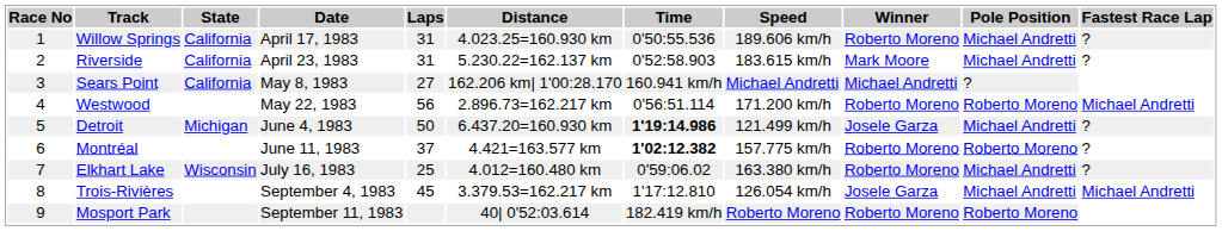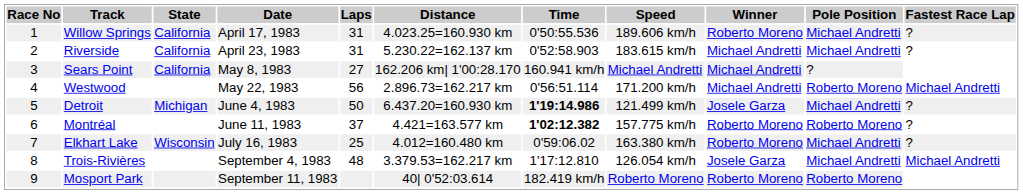 <table border="0" style="border: 1px solid #999; background-color:#FFFFFF; text-align:center">
 <tr align="center" style="background:#CCCCCC;">
 <th>Race No</th>
 <th>Track</th>
 <th>State</th>
 <th>Date</th>
 <th>Laps</th>
 <th>Distance</th>
 <th>Time</th>
 <th>Speed</th>
 <th>Winner</th>
 <th>Pole Position</th>
 <th>Fastest Race Lap</th>
 </tr>
 <tr style="background:#EFEFEF;">
 <td>1</td>
 <td align="left"><a href='#'>Willow Springs</a></td>
 <td align="left"><a href='#'>California</a></td>
 <td align="left">April 17, 1983</td>
 <td>31</td>
 <td>4.023.25=160.930 km</td>
 <td>0'50:55.536</td>
 <td>189.606 km/h</td>
 <td align="left"><a href='#'>Roberto Moreno</a></td>
 <td align="left"><a href='#'>Michael Andretti</a></td>
 <td align="left">?</td>
 </tr>
 <tr>
 <td>2</td>
 <td align="left"><a href='#'>Riverside</a></td>
 <td align="left"><a href='#'>California</a></td>
 <td align="left">April 23, 1983</td>
 <td>31</td>
 <td>5.230.22=162.137 km</td>
 <td>0'52:58.903</td>
 <td>183.615 km/h</td>
-<td align="left"><a href='#'>Mark Moore</a></td>
+<td align="left"><a href='#'>Michael Andretti</a></td>
 <td align="left"><a href='#'>Michael Andretti</a></td>
 <td align="left">?</td>
 </tr>
 <tr style="background:#EFEFEF;">
 <td>3</td>
 <td align="left"><a href='#'>Sears Point</a></td>
 <td align="left"><a href='#'>California</a></td>
 <td align="left">May 8, 1983</td>
 <td>27</td>
 <td 4.055.16>162.206 km| 1'00:28.170</td>
 <td>160.941 km/h</td>
 <td align="left"><a href='#'>Michael Andretti</a></td>
 <td align="left"><a href='#'>Michael Andretti</a></td>
 <td align="left">?</td>
 </tr>
 <tr>
 <td>4</td>
 <td align="left"><a href='#'>Westwood</a></td>
 <td align="left"></td>
 <td align="left">May 22, 1983</td>
 <td>56</td>
 <td>2.896.73=162.217 km</td>
 <td>0'56:51.114</td>
 <td>171.200 km/h</td>
-<td align="left"><a href='#'>Roberto Moreno</a></td>
+<td align="left"><a href='#'>Michael Andretti</a></td>
 <td align="left"><a href='#'>Roberto Moreno</a></td>
 <td align="left"><a href='#'>Michael Andretti</a></td>
 </tr>
 <tr style="background:#EFEFEF;">
 <td>5</td>
 <td align="left"><a href='#'>Detroit</a></td>
 <td align="left"><a href='#'>Michigan</a></td>
 <td align="left">June 4, 1983</td>
 <td>50</td>
 <td>6.437.20=160.930 km</td>
 <td><strong>1'19:14.986</strong></td>
 <td>121.499 km/h</td>
 <td align="left"><a href='#'>Josele Garza</a></td>
 <td align="left"><a href='#'>Michael Andretti</a></td>
 <td align="left">?</td>
 </tr>
 <tr>
 <td>6</td>
 <td align="left"><a href='#'>Montréal</a></td>
 <td align="left"></td>
 <td align="left">June 11, 1983</td>
 <td>37</td>
 <td>4.421=163.577 km</td>
 <td><strong>1'02:12.382</strong></td>
 <td>157.775 km/h</td>
 <td align="left"><a href='#'>Roberto Moreno</a></td>
 <td align="left"><a href='#'>Roberto Moreno</a></td>
 <td align="left">?</td>
 </tr>
 <tr style="background:#EFEFEF;">
 <td>7</td>
 <td align="left"><a href='#'>Elkhart Lake</a></td>
 <td align="left"><a href='#'>Wisconsin</a></td>
 <td align="left">July 16, 1983</td>
 <td>25</td>
 <td>4.012=160.480 km</td>
 <td>0'59:06.02</td>
 <td>163.380 km/h</td>
 <td align="left"><a href='#'>Roberto Moreno</a></td>
 <td align="left"><a href='#'>Michael Andretti</a></td>
 <td align="left">?</td>
 </tr>
 <tr>
 <td>8</td>
 <td align="left"><a href='#'>Trois-Rivières</a></td>
 <td align="left"></td>
 <td align="left">September 4, 1983</td>
-<td>45</td>
+<td>48</td>
 <td>3.379.53=162.217 km</td>
 <td>1'17:12.810</td>
 <td>126.054 km/h</td>
 <td align="left"><a href='#'>Josele Garza</a></td>
 <td align="left"><a href='#'>Michael Andretti</a></td>
 <td align="left"><a href='#'>Michael Andretti</a></td>
 </tr>
 <tr style="background:#EFEFEF;">
 <td>9</td>
 <td align="left"><a href='#'>Mosport Park</a></td>
 <td align="left"></td>
 <td align="left">September 11, 1983</td>
 <td></td>
 <td 3.957.16=158.286>40| 0'52:03.614</td>
 <td>182.419 km/h</td>
 <td align="left"><a href='#'>Roberto Moreno</a></td>
 <td align="left"><a href='#'>Roberto Moreno</a></td>
 <td align="left"><a href='#'>Roberto Moreno</a></td>
 </tr>
 </table>
